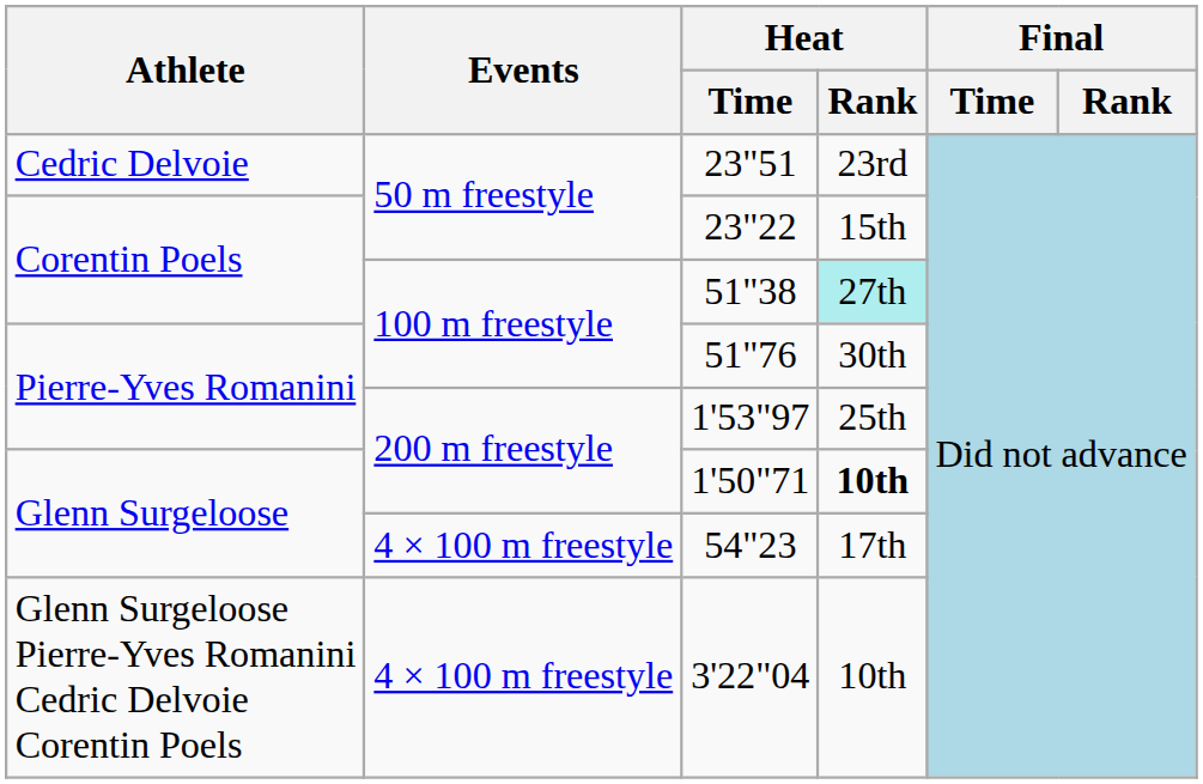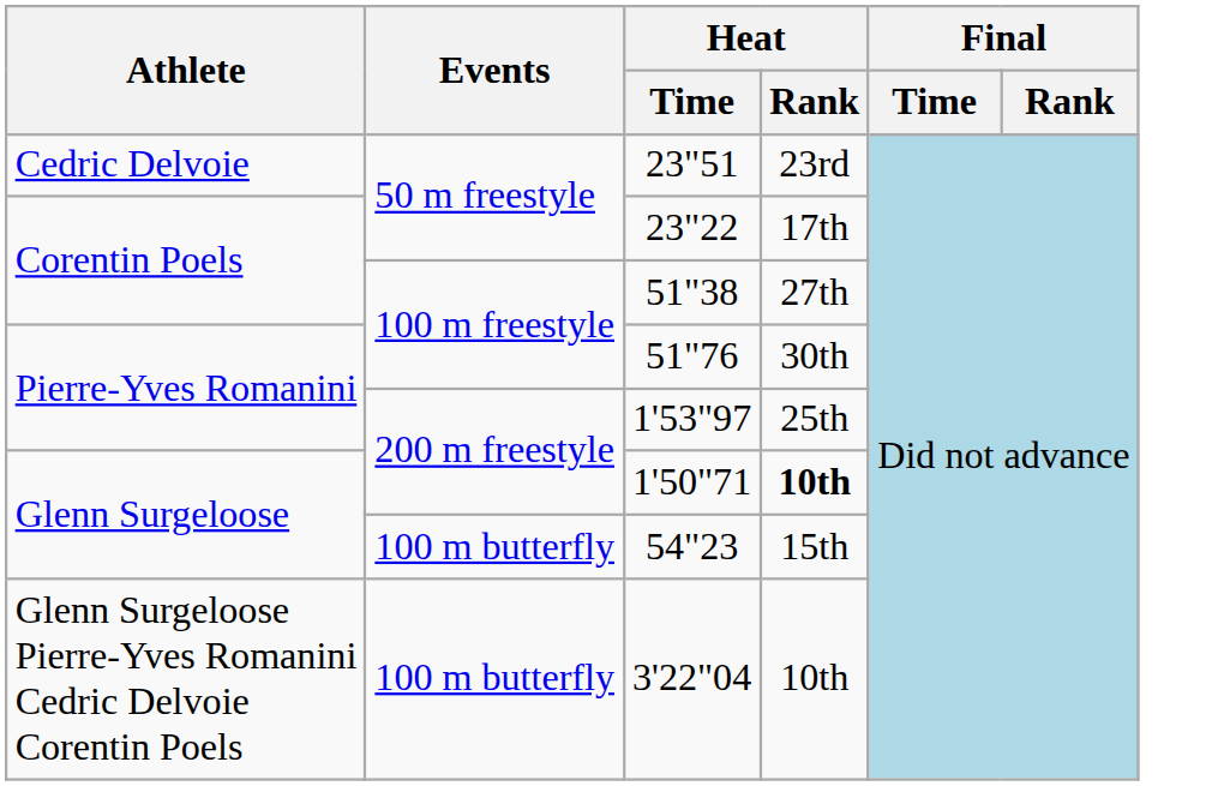 <table class=wikitable style="font-size:90%">
 <tr>
 <th rowspan=2>Athlete</th>
 <th rowspan=2>Events</th>
 <th colspan=2>Heat</th>
 <th colspan=2>Final</th>
 </tr>
 <tr>
 <th>Time</th>
 <th>Rank</th>
 <th>Time</th>
 <th>Rank</th>
 </tr>
 <tr>
 <td><a href='#'>Cedric Delvoie</a></td>
 <td rowspan=2><a href='#'>50 m freestyle</a></td>
 <td align=center>23"51</td>
 <td align=center>23rd</td>
 <td rowspan=8 colspan=2 bgcolor=lightblue align=center>Did not advance</td>
 </tr>
 <tr>
 <td rowspan=2><a href='#'>Corentin Poels</a></td>
 <td align=center>23"22</td>
-<td align=center>15th</td>
+<td align=center>17th</td>
 </tr>
 <tr>
 <td rowspan=2><a href='#'>100 m freestyle</a></td>
 <td align=center>51"38</td>
-<td align=center style="background: paleturquoise;">27th</td>
+<td align=center>27th</td>
 </tr>
 <tr>
 <td rowspan=2><a href='#'>Pierre-Yves Romanini</a></td>
 <td align=center>51"76</td>
 <td align=center>30th</td>
 </tr>
 <tr>
 <td rowspan=2><a href='#'>200 m freestyle</a></td>
 <td align=center>1'53"97</td>
 <td align=center>25th</td>
 </tr>
 <tr>
 <td rowspan=2><a href='#'>Glenn Surgeloose</a></td>
 <td align=center>1'50"71</td>
 <td align=center><strong>10th</strong></td>
 </tr>
 <tr>
-<td><a href='#'>4 × 100 m freestyle</a></td>
+<td><a href='#'>100 m butterfly</a></td>
 <td align=center>54"23</td>
-<td align=center>17th</td>
+<td align=center>15th</td>
 </tr>
 <tr>
 <td>Glenn Surgeloose<br>Pierre-Yves Romanini<br>Cedric Delvoie<br>Corentin Poels</td>
-<td><a href='#'>4 × 100 m freestyle</a></td>
+<td><a href='#'>100 m butterfly</a></td>
 <td align=center>3'22"04</td>
 <td align=center>10th</td>
 </tr>
 </table>
